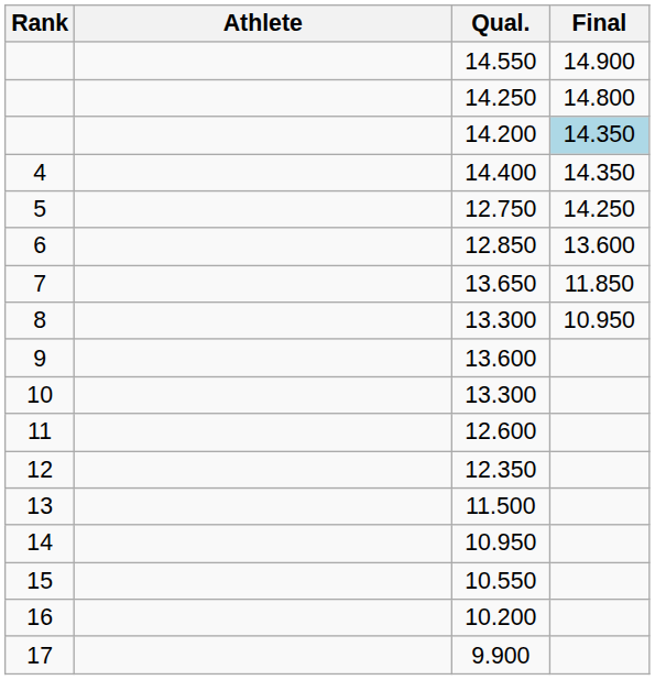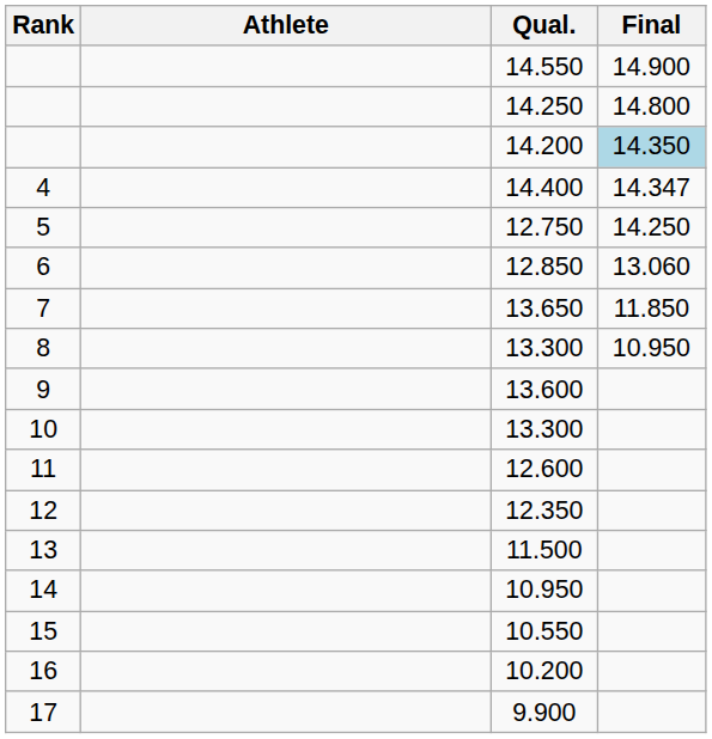 <table class=wikitable style="text-align:center">
 <tr>
 <th width=40>Rank</th>
 <th width=250>Athlete</th>
 <th width=60>Qual.</th>
 <th width=60>Final</th>
 </tr>
 <tr>
 <td></td>
 <td align="left"></td>
 <td>14.550</td>
 <td>14.900</td>
 </tr>
 <tr>
 <td></td>
 <td align="left"></td>
 <td>14.250</td>
 <td>14.800</td>
 </tr>
 <tr>
 <td></td>
 <td align="left"></td>
 <td>14.200</td>
 <td style="background: lightblue;">14.350</td>
 </tr>
 <tr>
 <td>4</td>
 <td align="left"></td>
 <td>14.400</td>
-<td>14.350</td>
+<td>14.347</td>
 </tr>
 <tr>
 <td>5</td>
 <td align="left"></td>
 <td>12.750</td>
 <td>14.250</td>
 </tr>
 <tr>
 <td>6</td>
 <td align="left"></td>
 <td>12.850</td>
-<td>13.600</td>
+<td>13.060</td>
 </tr>
 <tr>
 <td>7</td>
 <td align="left"></td>
 <td>13.650</td>
 <td>11.850</td>
 </tr>
 <tr>
 <td>8</td>
 <td align="left"></td>
 <td>13.300</td>
 <td>10.950</td>
 </tr>
 <tr>
 <td>9</td>
 <td align="left"></td>
 <td>13.600</td>
 <td></td>
 </tr>
 <tr>
 <td>10</td>
 <td align="left"></td>
 <td>13.300</td>
 <td></td>
 </tr>
 <tr>
 <td>11</td>
 <td align="left"></td>
 <td>12.600</td>
 <td></td>
 </tr>
 <tr>
 <td>12</td>
 <td align="left"></td>
 <td>12.350</td>
 <td></td>
 </tr>
 <tr>
 <td>13</td>
 <td align="left"></td>
 <td>11.500</td>
 <td></td>
 </tr>
 <tr>
 <td>14</td>
 <td align="left"></td>
 <td>10.950</td>
 <td></td>
 </tr>
 <tr>
 <td>15</td>
 <td align="left"></td>
 <td>10.550</td>
 <td></td>
 </tr>
 <tr>
 <td>16</td>
 <td align="left"></td>
 <td>10.200</td>
 <td></td>
 </tr>
 <tr>
 <td>17</td>
 <td align="left"></td>
 <td>9.900</td>
 <td></td>
 </tr>
 </table>
